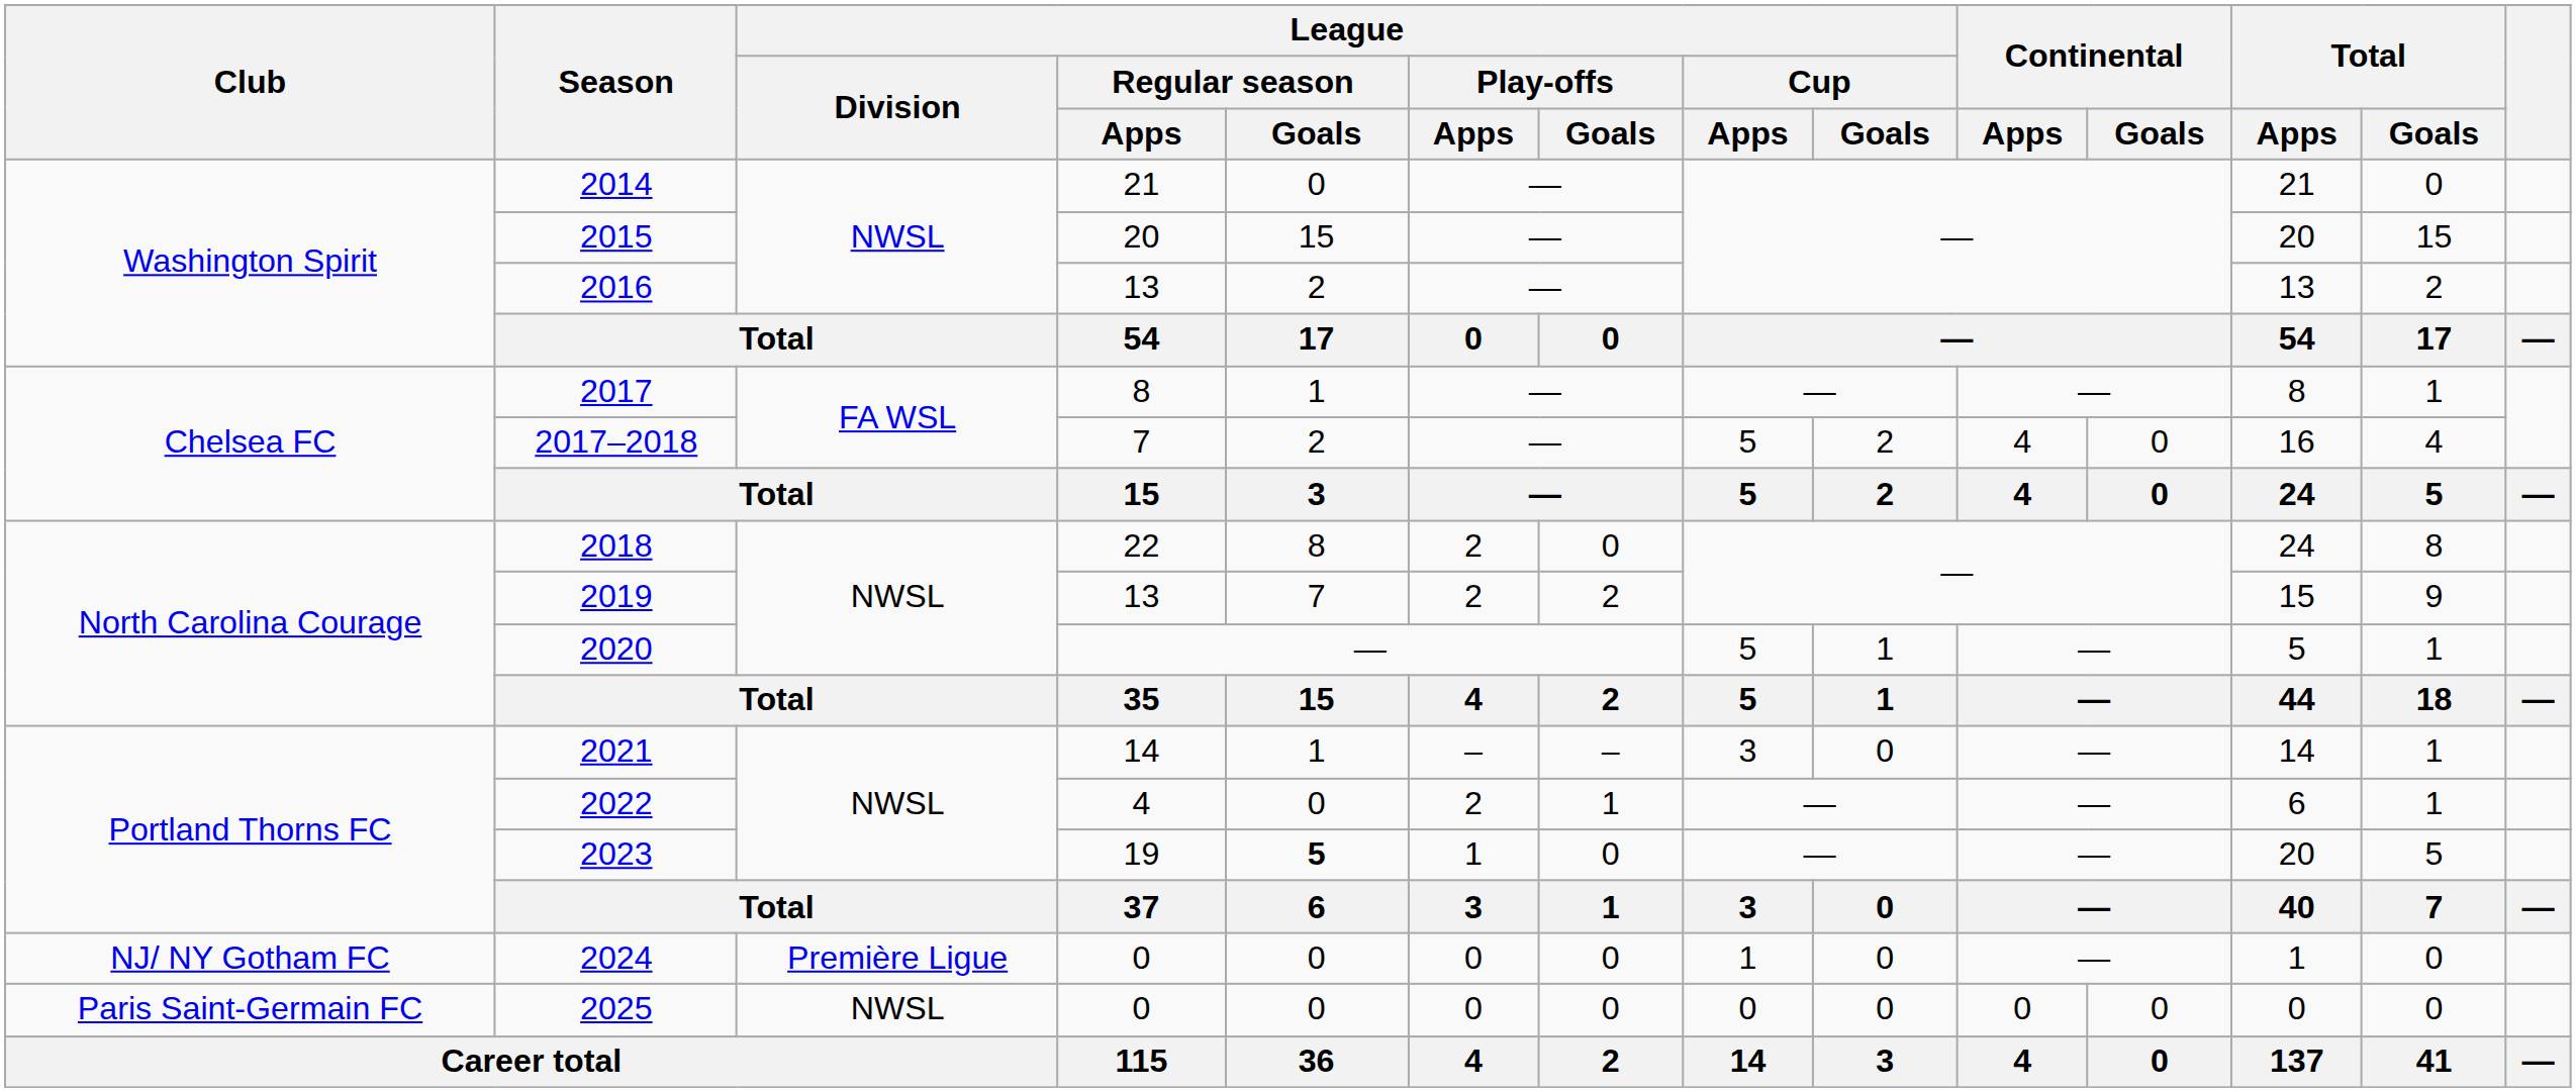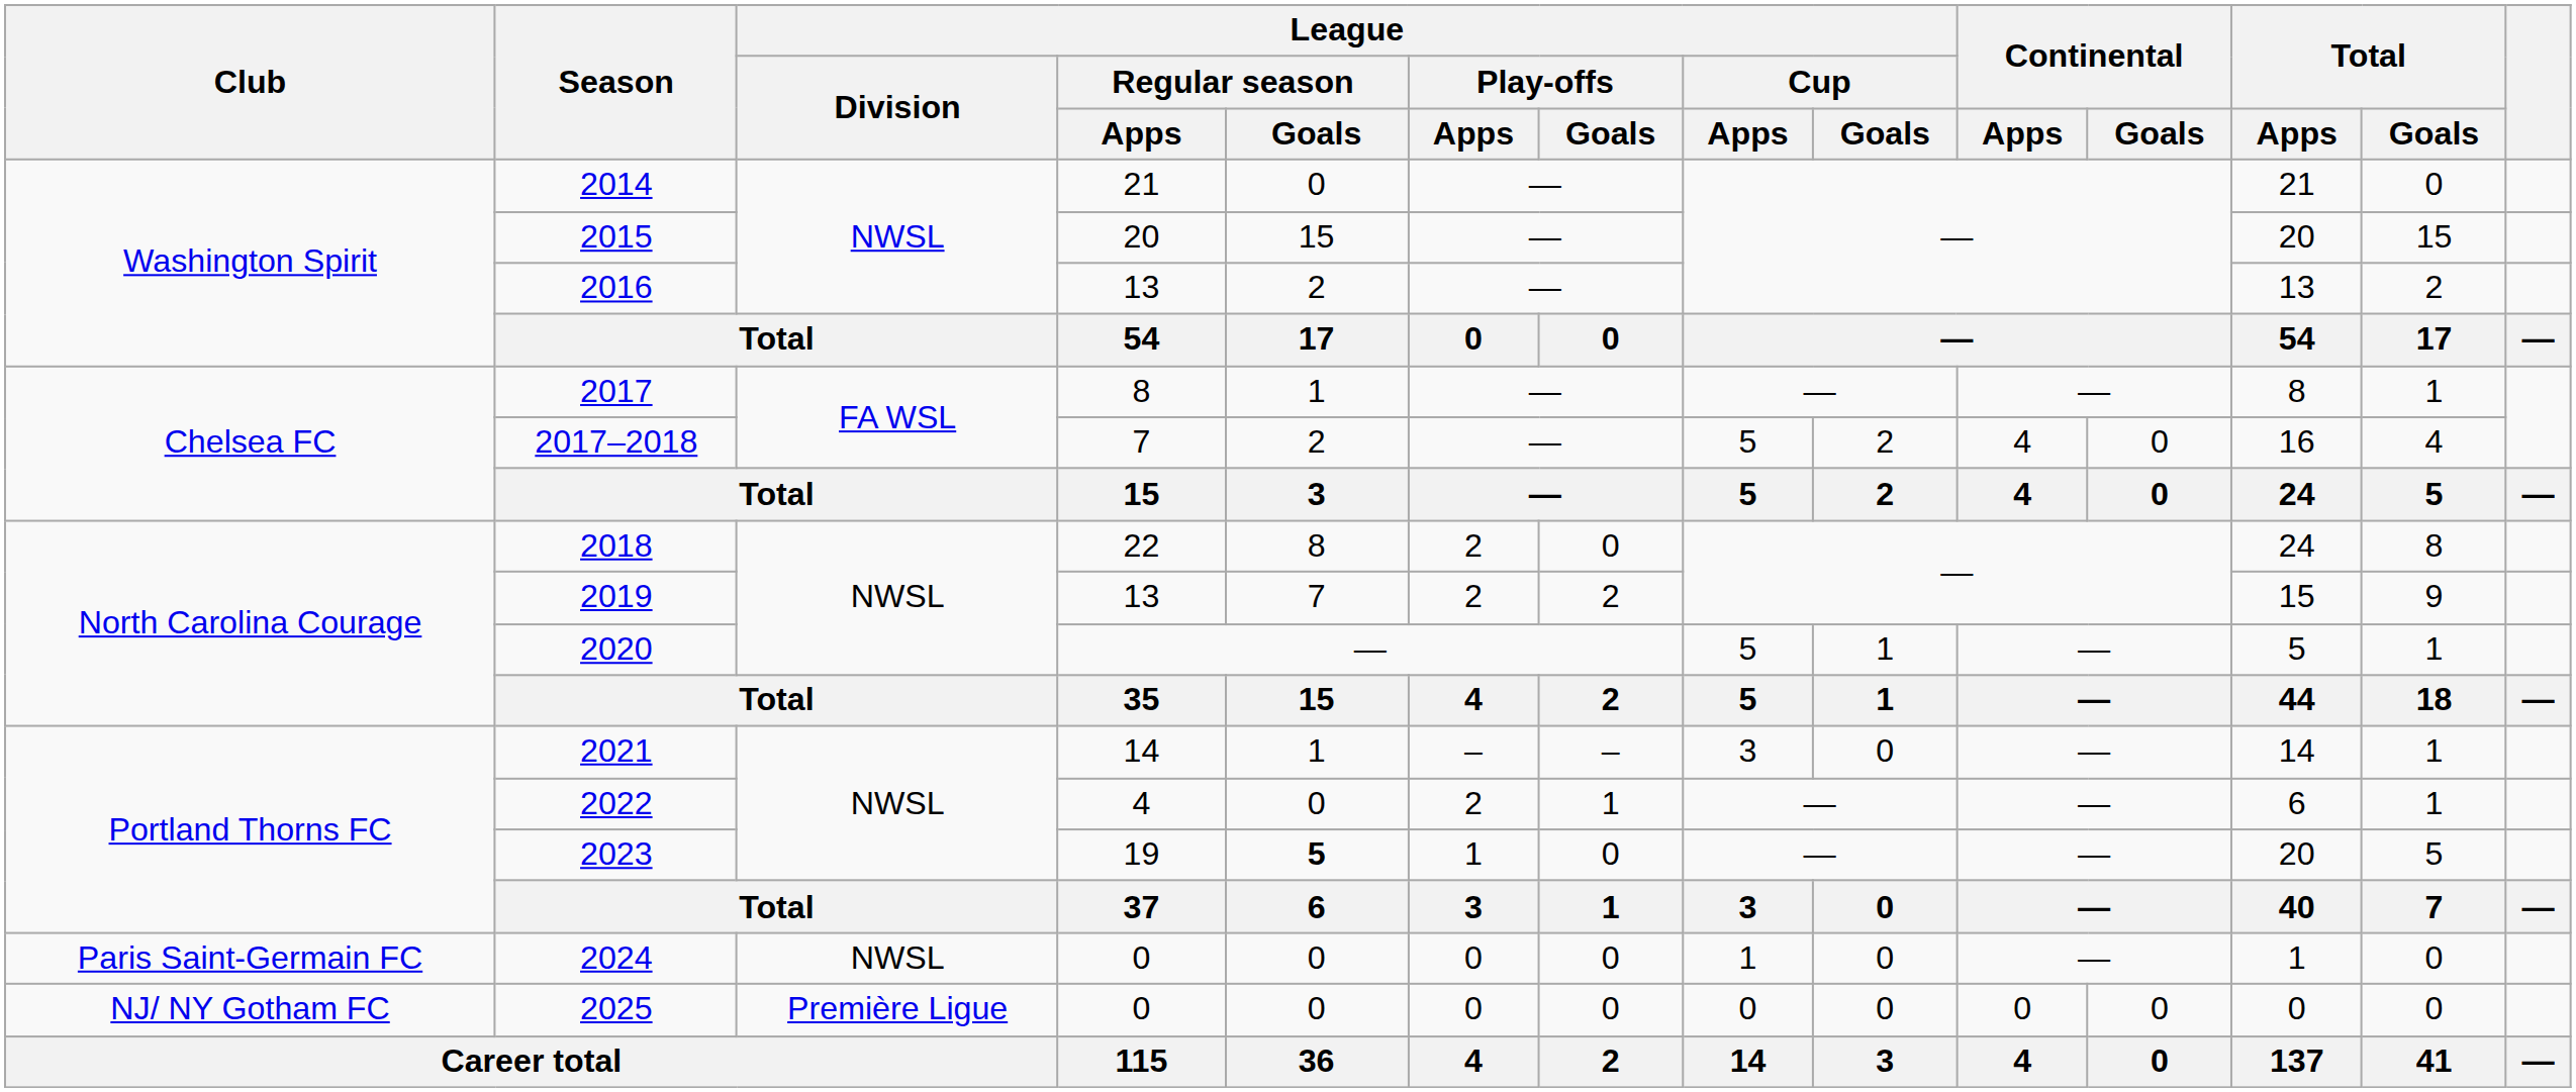 <table class="wikitable" style="text-align:center; width:100%">
 <tr>
 <th rowspan=3>Club</th>
 <th rowspan=3>Season</th>
 <th colspan=7>League</th>
 <th colspan=2 rowspan=2>Continental</th>
 <th colspan=2 rowspan=2>Total</th>
 <th colspan=2 rowspan=3></th>
 </tr>
 <tr>
 <th rowspan=2>Division</th>
 <th colspan=2>Regular season</th>
 <th colspan=2>Play-offs</th>
 <th colspan=2>Cup</th>
 </tr>
 <tr>
 <th>Apps</th>
 <th>Goals</th>
 <th>Apps</th>
 <th>Goals</th>
 <th>Apps</th>
 <th>Goals</th>
 <th>Apps</th>
 <th>Goals</th>
 <th>Apps</th>
 <th>Goals</th>
 </tr>
 <tr>
 <td rowspan=4 valign="center"><a href='#'>Washington Spirit</a></td>
 <td><a href='#'>2014</a></td>
 <td rowspan=3><a href='#'>NWSL</a></td>
 <td>21</td>
 <td>0</td>
 <td colspan=2>—</td>
 <td rowspan=3 colspan=4>—</td>
 <td>21</td>
 <td>0</td>
 <td></td>
 </tr>
 <tr>
 <td><a href='#'>2015</a></td>
 <td>20</td>
 <td>15</td>
 <td colspan=2>—</td>
 <td>20</td>
 <td>15</td>
 <td></td>
 </tr>
 <tr>
 <td><a href='#'>2016</a></td>
 <td>13</td>
 <td>2</td>
 <td colspan=2>—</td>
 <td>13</td>
 <td>2</td>
 <td></td>
 </tr>
 <tr>
 <th colspan=2>Total</th>
 <th>54</th>
 <th>17</th>
 <th>0</th>
 <th>0</th>
 <th colspan=4>—</th>
 <th>54</th>
 <th>17</th>
 <th>—</th>
 </tr>
 <tr>
 <td rowspan=3><a href='#'>Chelsea FC</a></td>
 <td><a href='#'>2017</a></td>
 <td rowspan=2><a href='#'>FA WSL</a></td>
 <td>8</td>
 <td>1</td>
 <td colspan=2>—</td>
 <td colspan=2>—</td>
 <td colspan=2>—</td>
 <td>8</td>
 <td>1</td>
 <td rowspan=2></td>
 </tr>
 <tr>
 <td><a href='#'>2017–2018</a></td>
 <td>7</td>
 <td>2</td>
 <td colspan=2>—</td>
 <td>5</td>
 <td>2</td>
 <td>4</td>
 <td>0</td>
 <td>16</td>
 <td>4</td>
 </tr>
 <tr>
 <th colspan=2>Total</th>
 <th>15</th>
 <th>3</th>
 <th colspan=2>—</th>
 <th>5</th>
 <th>2</th>
 <th>4</th>
 <th>0</th>
 <th>24</th>
 <th>5</th>
 <th>—</th>
 </tr>
 <tr>
 <td rowspan=4><a href='#'>North Carolina Courage</a></td>
 <td><a href='#'>2018</a></td>
 <td rowspan=3>NWSL</td>
 <td>22</td>
 <td>8</td>
 <td>2</td>
 <td>0</td>
 <td rowspan=2 colspan=4>—</td>
 <td>24</td>
 <td>8</td>
 <td></td>
 </tr>
 <tr>
 <td><a href='#'>2019</a></td>
 <td>13</td>
 <td>7</td>
 <td>2</td>
 <td>2</td>
 <td>15</td>
 <td>9</td>
 <td></td>
 </tr>
 <tr>
 <td><a href='#'>2020</a></td>
 <td colspan=4>—</td>
 <td>5</td>
 <td>1</td>
 <td colspan=2>—</td>
 <td>5</td>
 <td>1</td>
 <td></td>
 </tr>
 <tr>
 <th colspan=2>Total</th>
 <th>35</th>
 <th>15</th>
 <th>4</th>
 <th>2</th>
 <th>5</th>
 <th>1</th>
 <th colspan=2>—</th>
 <th>44</th>
 <th>18</th>
 <th>—</th>
 </tr>
 <tr>
 <td rowspan="4"><a href='#'>Portland Thorns FC</a></td>
 <td><a href='#'>2021</a></td>
 <td rowspan="3">NWSL</td>
 <td>14</td>
 <td>1</td>
 <td>–</td>
 <td>–</td>
 <td>3</td>
 <td>0</td>
 <td colspan=2>—</td>
 <td>14</td>
 <td>1</td>
 <td></td>
 </tr>
 <tr>
 <td><a href='#'>2022</a></td>
 <td>4</td>
 <td>0</td>
 <td>2</td>
 <td>1</td>
 <td colspan="2">—</td>
 <td colspan="2">—</td>
 <td>6</td>
 <td>1</td>
 <td></td>
 </tr>
 <tr>
 <td><a href='#'>2023</a></td>
 <td>19</td>
 <td><strong>5</strong></td>
 <td>1</td>
 <td>0</td>
 <td colspan="2">—</td>
 <td colspan="2">—</td>
 <td>20</td>
 <td>5</td>
 <td></td>
 </tr>
 <tr>
 <th colspan=2>Total</th>
 <th>37</th>
 <th>6</th>
 <th>3</th>
 <th>1</th>
 <th>3</th>
 <th>0</th>
 <th colspan=2>—</th>
 <th>40</th>
 <th>7</th>
 <th>—</th>
 </tr>
 <tr>
-<td><a href='#'>NJ/ NY Gotham FC</a></td>
+<td><a href='#'>Paris Saint-Germain FC</a></td>
 <td><a href='#'>2024</a></td>
-<td><a href='#'>Première Ligue</a></td>
+<td>NWSL</td>
 <td>0</td>
 <td>0</td>
 <td>0</td>
 <td>0</td>
 <td>1</td>
 <td>0</td>
 <td colspan="2">—</td>
 <td>1</td>
 <td>0</td>
 <td></td>
 </tr>
 <tr>
-<td><a href='#'>Paris Saint-Germain FC</a></td>
+<td><a href='#'>NJ/ NY Gotham FC</a></td>
 <td><a href='#'>2025</a></td>
-<td>NWSL</td>
+<td><a href='#'>Première Ligue</a></td>
 <td>0</td>
 <td>0</td>
 <td>0</td>
 <td>0</td>
 <td>0</td>
 <td>0</td>
 <td>0</td>
 <td>0</td>
 <td>0</td>
 <td>0</td>
 <td></td>
 </tr>
 <tr>
 <th colspan="3">Career total</th>
 <th>115</th>
 <th>36</th>
 <th>4</th>
 <th>2</th>
 <th>14</th>
 <th>3</th>
 <th>4</th>
 <th>0</th>
 <th>137</th>
 <th>41</th>
 <th>—</th>
 </tr>
 </table>
